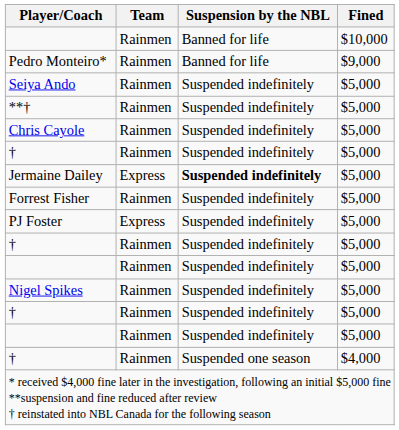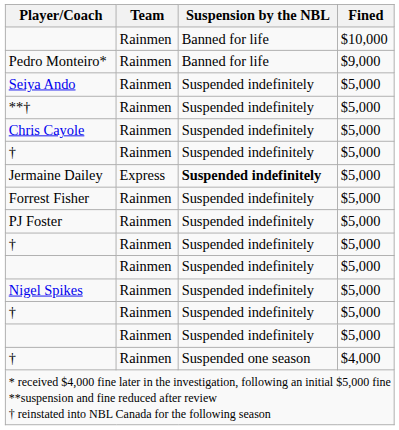 <table class="wikitable sortable" style="float:right; margin:0 0 0.5em 1em">
 <tr>
 <th>Player/Coach</th>
 <th>Team</th>
 <th align=center>Suspension by the NBL</th>
 <th align=center>Fined</th>
 </tr>
 <tr>
 <td></td>
 <td>Rainmen</td>
 <td>Banned for life</td>
 <td>$10,000</td>
 </tr>
 <tr>
 <td>Pedro Monteiro*</td>
 <td>Rainmen</td>
 <td>Banned for life</td>
 <td>$9,000</td>
 </tr>
 <tr>
 <td><a href='#'>Seiya Ando</a></td>
 <td>Rainmen</td>
 <td>Suspended indefinitely</td>
 <td>$5,000</td>
 </tr>
 <tr>
 <td>**†</td>
 <td>Rainmen</td>
 <td>Suspended indefinitely</td>
 <td>$5,000</td>
 </tr>
 <tr>
 <td><a href='#'>Chris Cayole</a></td>
 <td>Rainmen</td>
 <td>Suspended indefinitely</td>
 <td>$5,000</td>
 </tr>
 <tr>
 <td>†</td>
 <td>Rainmen</td>
 <td>Suspended indefinitely</td>
 <td>$5,000</td>
 </tr>
 <tr>
 <td>Jermaine Dailey</td>
 <td>Express</td>
 <td><strong>Suspended indefinitely</strong></td>
 <td>$5,000</td>
 </tr>
 <tr>
 <td>Forrest Fisher</td>
 <td>Rainmen</td>
 <td>Suspended indefinitely</td>
 <td>$5,000</td>
 </tr>
 <tr>
 <td>PJ Foster</td>
-<td>Express</td>
+<td>Rainmen</td>
 <td>Suspended indefinitely</td>
 <td>$5,000</td>
 </tr>
 <tr>
 <td>†</td>
 <td>Rainmen</td>
 <td>Suspended indefinitely</td>
 <td>$5,000</td>
 </tr>
 <tr>
 <td></td>
 <td>Rainmen</td>
 <td>Suspended indefinitely</td>
 <td>$5,000</td>
 </tr>
 <tr>
 <td><a href='#'>Nigel Spikes</a></td>
 <td>Rainmen</td>
 <td>Suspended indefinitely</td>
 <td>$5,000</td>
 </tr>
 <tr>
 <td>†</td>
 <td>Rainmen</td>
 <td>Suspended indefinitely</td>
 <td>$5,000</td>
 </tr>
 <tr>
 <td></td>
 <td>Rainmen</td>
 <td>Suspended indefinitely</td>
 <td>$5,000</td>
 </tr>
 <tr>
 <td>†</td>
 <td>Rainmen</td>
 <td>Suspended one season</td>
 <td>$4,000</td>
 </tr>
 <tr class="unsortable">
 <td colspan=5><small>* received $4,000 fine later in the investigation, following an initial $5,000 fine</small><br><small>**suspension and fine reduced after review</small><br><small>† reinstated into NBL Canada for the following season</small></td>
 </tr>
 </table>
